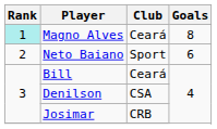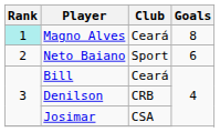 <table class="wikitable" style="text-align:center">
 <tr>
 <th>Rank</th>
 <th>Player</th>
 <th>Club</th>
 <th>Goals</th>
 </tr>
 <tr>
 <td style="background: paleturquoise;">1</td>
 <td align="left"> <a href='#'>Magno Alves</a></td>
 <td align="left">Ceará</td>
 <td>8</td>
 </tr>
 <tr>
 <td>2</td>
 <td align="left"> <a href='#'>Neto Baiano</a></td>
 <td align="left">Sport</td>
 <td>6</td>
 </tr>
 <tr>
 <td rowspan="3">3</td>
 <td align="left"> <a href='#'>Bill</a></td>
 <td align="left">Ceará</td>
 <td rowspan="4">4</td>
 </tr>
 <tr>
 <td align="left"> <a href='#'>Denilson</a></td>
-<td align="left">CSA</td>
+<td align="left">CRB</td>
 </tr>
 <tr>
 <td align="left"> <a href='#'>Josimar</a></td>
-<td align="left">CRB</td>
+<td align="left">CSA</td>
 </tr>
 <tr>
 </tr>
 </table>
